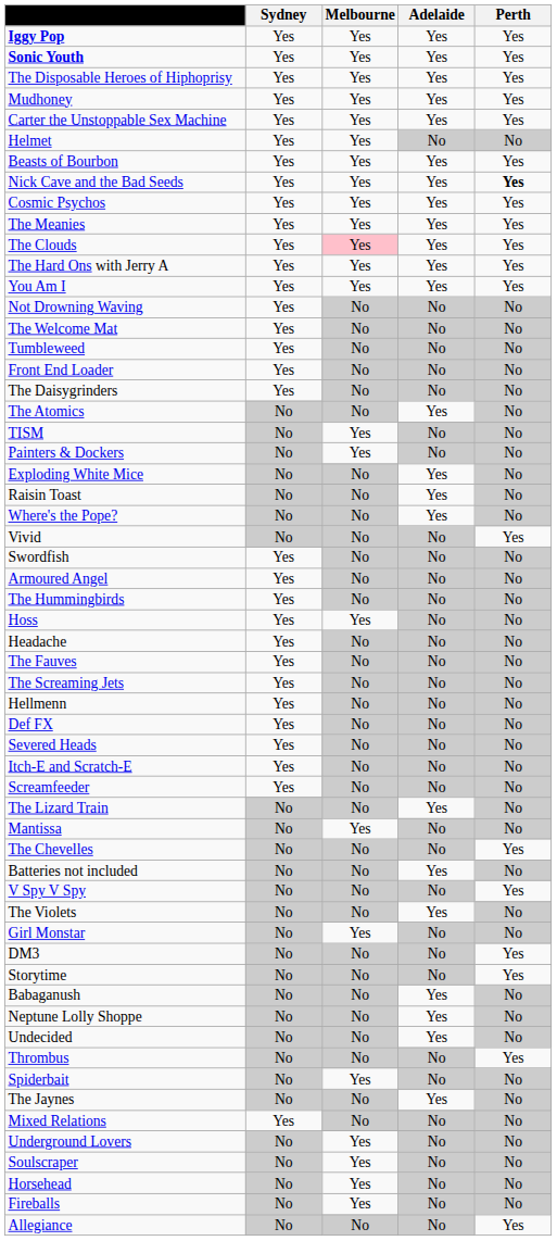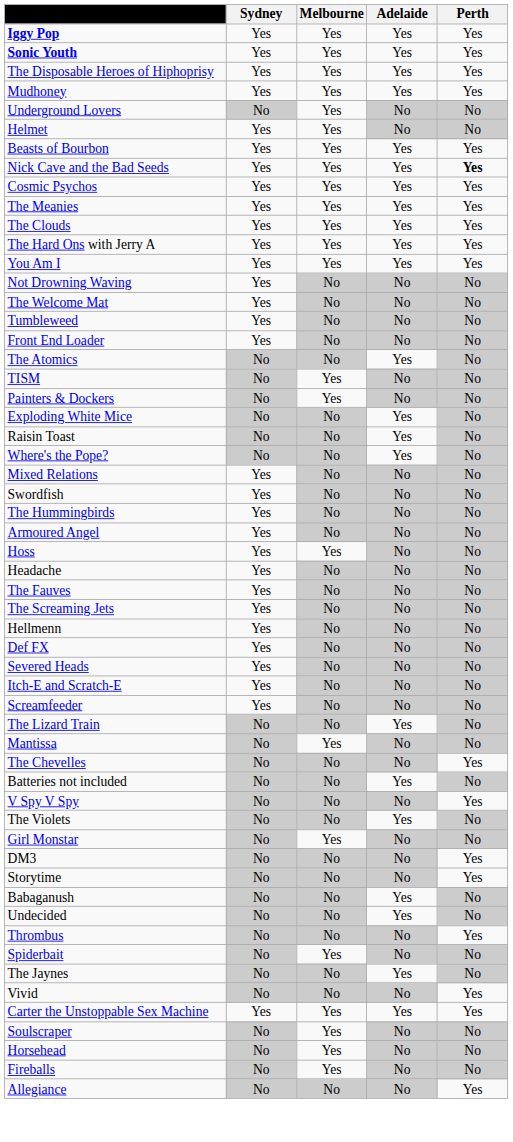 <table class="wikitable sortable" style="line-height:0.95em;">
 <tr>
 <th style="background:#000; width:44%;"> </th>
 <th style="width:14%;">Sydney</th>
 <th style="width:14%;">Melbourne</th>
 <th style="width:14%;">Adelaide</th>
 <th style="width:14%;">Perth</th>
 </tr>
 <tr align=center>
 <td align=left><strong><a href='#'>Iggy Pop</a></strong></td>
 <td>Yes</td>
 <td>Yes</td>
 <td>Yes</td>
 <td>Yes</td>
 </tr>
 <tr align=center>
 <td align=left><strong><a href='#'>Sonic Youth</a></strong></td>
 <td>Yes</td>
 <td>Yes</td>
 <td>Yes</td>
 <td>Yes</td>
 </tr>
 <tr align=center>
 <td align=left><a href='#'>The Disposable Heroes of Hiphoprisy</a></td>
 <td>Yes</td>
 <td>Yes</td>
 <td>Yes</td>
 <td>Yes</td>
 </tr>
 <tr align=center>
 <td align=left><a href='#'>Mudhoney</a></td>
 <td>Yes</td>
 <td>Yes</td>
 <td>Yes</td>
 <td>Yes</td>
 </tr>
 <tr align=center>
-<td align=left><a href='#'>Carter the Unstoppable Sex Machine</a></td>
+<td align=left><a href='#'>Underground Lovers</a></td>
+<td style="background:#ccc;">No</td>
 <td>Yes</td>
-<td>Yes</td>
-<td>Yes</td>
-<td>Yes</td>
+<td style="background:#ccc;">No</td>
+<td style="background:#ccc;">No</td>
 </tr>
 <tr align=center>
 <td align=left><a href='#'>Helmet</a></td>
 <td>Yes</td>
 <td>Yes</td>
 <td style="background:#ccc;">No</td>
 <td style="background:#ccc;">No</td>
 </tr>
 <tr align=center>
 <td align=left><a href='#'>Beasts of Bourbon</a></td>
 <td>Yes</td>
 <td>Yes</td>
 <td>Yes</td>
 <td>Yes</td>
 </tr>
 <tr align=center>
 <td align=left><a href='#'>Nick Cave and the Bad Seeds</a></td>
 <td>Yes</td>
 <td>Yes</td>
 <td>Yes</td>
 <td><strong>Yes</strong></td>
 </tr>
 <tr align=center>
 <td align=left><a href='#'>Cosmic Psychos</a></td>
 <td>Yes</td>
 <td>Yes</td>
 <td>Yes</td>
 <td>Yes</td>
 </tr>
 <tr align=center>
 <td align=left><a href='#'>The Meanies</a></td>
 <td>Yes</td>
 <td>Yes</td>
 <td>Yes</td>
 <td>Yes</td>
 </tr>
 <tr align=center>
 <td align=left><a href='#'>The Clouds</a></td>
 <td>Yes</td>
-<td style="background: pink;">Yes</td>
+<td>Yes</td>
 <td>Yes</td>
 <td>Yes</td>
 </tr>
 <tr align=center>
 <td align=left><a href='#'>The Hard Ons</a> with Jerry A</td>
 <td>Yes</td>
 <td>Yes</td>
 <td>Yes</td>
 <td>Yes</td>
 </tr>
 <tr align=center>
 <td align=left><a href='#'>You Am I</a></td>
 <td>Yes</td>
 <td>Yes</td>
 <td>Yes</td>
 <td>Yes</td>
 </tr>
 <tr align=center>
 <td align=left><a href='#'>Not Drowning Waving</a></td>
 <td>Yes</td>
 <td style="background:#ccc;">No</td>
 <td style="background:#ccc;">No</td>
 <td style="background:#ccc;">No</td>
 </tr>
 <tr align=center>
 <td align=left><a href='#'>The Welcome Mat</a></td>
 <td>Yes</td>
 <td style="background:#ccc;">No</td>
 <td style="background:#ccc;">No</td>
 <td style="background:#ccc;">No</td>
 </tr>
 <tr align=center>
 <td align=left><a href='#'>Tumbleweed</a></td>
 <td>Yes</td>
 <td style="background:#ccc;">No</td>
 <td style="background:#ccc;">No</td>
 <td style="background:#ccc;">No</td>
 </tr>
 <tr align=center>
 <td align=left><a href='#'>Front End Loader</a></td>
-<td>Yes</td>
-<td style="background:#ccc;">No</td>
-<td style="background:#ccc;">No</td>
-<td style="background:#ccc;">No</td>
-</tr>
-<tr align=center>
-<td align=left>The Daisygrinders</td>
 <td>Yes</td>
 <td style="background:#ccc;">No</td>
 <td style="background:#ccc;">No</td>
 <td style="background:#ccc;">No</td>
 </tr>
 <tr align=center>
 <td align=left><a href='#'>The Atomics</a></td>
 <td style="background:#ccc;">No</td>
 <td style="background:#ccc;">No</td>
 <td>Yes</td>
 <td style="background:#ccc;">No</td>
 </tr>
 <tr align=center>
 <td align=left><a href='#'>TISM</a></td>
 <td style="background:#ccc;">No</td>
 <td>Yes</td>
 <td style="background:#ccc;">No</td>
 <td style="background:#ccc;">No</td>
 </tr>
 <tr align=center>
 <td align=left><a href='#'>Painters & Dockers</a></td>
 <td style="background:#ccc;">No</td>
 <td>Yes</td>
 <td style="background:#ccc;">No</td>
 <td style="background:#ccc;">No</td>
 </tr>
 <tr align=center>
 <td align=left><a href='#'>Exploding White Mice</a></td>
 <td style="background:#ccc;">No</td>
 <td style="background:#ccc;">No</td>
 <td>Yes</td>
 <td style="background:#ccc;">No</td>
 </tr>
 <tr align=center>
 <td align=left>Raisin Toast</td>
 <td style="background:#ccc;">No</td>
 <td style="background:#ccc;">No</td>
 <td>Yes</td>
 <td style="background:#ccc;">No</td>
 </tr>
 <tr align=center>
 <td align=left><a href='#'>Where's the Pope?</a></td>
 <td style="background:#ccc;">No</td>
 <td style="background:#ccc;">No</td>
 <td>Yes</td>
 <td style="background:#ccc;">No</td>
 </tr>
 <tr align=center>
-<td align=left>Vivid</td>
+<td align=left><a href='#'>Mixed Relations</a></td>
+<td>Yes</td>
 <td style="background:#ccc;">No</td>
 <td style="background:#ccc;">No</td>
 <td style="background:#ccc;">No</td>
-<td>Yes</td>
 </tr>
 <tr align=center>
 <td align=left>Swordfish</td>
 <td>Yes</td>
 <td style="background:#ccc;">No</td>
 <td style="background:#ccc;">No</td>
 <td style="background:#ccc;">No</td>
 </tr>
 <tr align=center>
-<td align=left><a href='#'>Armoured Angel</a></td>
+<td align=left><a href='#'>The Hummingbirds</a></td>
 <td>Yes</td>
 <td style="background:#ccc;">No</td>
 <td style="background:#ccc;">No</td>
 <td style="background:#ccc;">No</td>
 </tr>
 <tr align=center>
-<td align=left><a href='#'>The Hummingbirds</a></td>
+<td align=left><a href='#'>Armoured Angel</a></td>
 <td>Yes</td>
 <td style="background:#ccc;">No</td>
 <td style="background:#ccc;">No</td>
 <td style="background:#ccc;">No</td>
 </tr>
 <tr align=center>
 <td align=left><a href='#'>Hoss</a></td>
 <td>Yes</td>
 <td>Yes</td>
 <td style="background:#ccc;">No</td>
 <td style="background:#ccc;">No</td>
 </tr>
 <tr align=center>
 <td align=left>Headache</td>
 <td>Yes</td>
 <td style="background:#ccc;">No</td>
 <td style="background:#ccc;">No</td>
 <td style="background:#ccc;">No</td>
 </tr>
 <tr align=center>
 <td align=left><a href='#'>The Fauves</a></td>
 <td>Yes</td>
 <td style="background:#ccc;">No</td>
 <td style="background:#ccc;">No</td>
 <td style="background:#ccc;">No</td>
 </tr>
 <tr align=center>
 <td align=left><a href='#'>The Screaming Jets</a></td>
 <td>Yes</td>
 <td style="background:#ccc;">No</td>
 <td style="background:#ccc;">No</td>
 <td style="background:#ccc;">No</td>
 </tr>
 <tr align=center>
 <td align=left>Hellmenn</td>
 <td>Yes</td>
 <td style="background:#ccc;">No</td>
 <td style="background:#ccc;">No</td>
 <td style="background:#ccc;">No</td>
 </tr>
 <tr align=center>
 <td align=left><a href='#'>Def FX</a></td>
 <td>Yes</td>
 <td style="background:#ccc;">No</td>
 <td style="background:#ccc;">No</td>
 <td style="background:#ccc;">No</td>
 </tr>
 <tr align=center>
 <td align=left><a href='#'>Severed Heads</a></td>
 <td>Yes</td>
 <td style="background:#ccc;">No</td>
 <td style="background:#ccc;">No</td>
 <td style="background:#ccc;">No</td>
 </tr>
 <tr align=center>
 <td align=left><a href='#'>Itch-E and Scratch-E</a></td>
 <td>Yes</td>
 <td style="background:#ccc;">No</td>
 <td style="background:#ccc;">No</td>
 <td style="background:#ccc;">No</td>
 </tr>
 <tr align=center>
 <td align=left><a href='#'>Screamfeeder</a></td>
 <td>Yes</td>
 <td style="background:#ccc;">No</td>
 <td style="background:#ccc;">No</td>
 <td style="background:#ccc;">No</td>
 </tr>
 <tr align=center>
 <td align=left><a href='#'>The Lizard Train</a></td>
 <td style="background:#ccc;">No</td>
 <td style="background:#ccc;">No</td>
 <td>Yes</td>
 <td style="background:#ccc;">No</td>
 </tr>
 <tr align=center>
 <td align=left><a href='#'>Mantissa</a></td>
 <td style="background:#ccc;">No</td>
 <td>Yes</td>
 <td style="background:#ccc;">No</td>
 <td style="background:#ccc;">No</td>
 </tr>
 <tr align=center>
 <td align=left><a href='#'>The Chevelles</a></td>
 <td style="background:#ccc;">No</td>
 <td style="background:#ccc;">No</td>
 <td style="background:#ccc;">No</td>
 <td>Yes</td>
 </tr>
 <tr align=center>
 <td align=left>Batteries not included</td>
 <td style="background:#ccc;">No</td>
 <td style="background:#ccc;">No</td>
 <td>Yes</td>
 <td style="background:#ccc;">No</td>
 </tr>
 <tr align=center>
 <td align=left><a href='#'>V Spy V Spy</a></td>
 <td style="background:#ccc;">No</td>
 <td style="background:#ccc;">No</td>
 <td style="background:#ccc;">No</td>
 <td>Yes</td>
 </tr>
 <tr align=center>
 <td align=left>The Violets</td>
 <td style="background:#ccc;">No</td>
 <td style="background:#ccc;">No</td>
 <td>Yes</td>
 <td style="background:#ccc;">No</td>
 </tr>
 <tr align=center>
 <td align=left><a href='#'>Girl Monstar</a></td>
 <td style="background:#ccc;">No</td>
 <td>Yes</td>
 <td style="background:#ccc;">No</td>
 <td style="background:#ccc;">No</td>
 </tr>
 <tr align=center>
 <td align=left>DM3</td>
 <td style="background:#ccc;">No</td>
 <td style="background:#ccc;">No</td>
 <td style="background:#ccc;">No</td>
 <td>Yes</td>
 </tr>
 <tr align=center>
 <td align=left>Storytime</td>
 <td style="background:#ccc;">No</td>
 <td style="background:#ccc;">No</td>
 <td style="background:#ccc;">No</td>
 <td>Yes</td>
 </tr>
 <tr align=center>
 <td align=left>Babaganush</td>
 <td style="background:#ccc;">No</td>
 <td style="background:#ccc;">No</td>
 <td>Yes</td>
 <td style="background:#ccc;">No</td>
 </tr>
 <tr align=center>
-<td align=left>Neptune Lolly Shoppe</td>
-<td style="background:#ccc;">No</td>
-<td style="background:#ccc;">No</td>
-<td>Yes</td>
-<td style="background:#ccc;">No</td>
-</tr>
-<tr align=center>
 <td align=left>Undecided</td>
 <td style="background:#ccc;">No</td>
 <td style="background:#ccc;">No</td>
 <td>Yes</td>
 <td style="background:#ccc;">No</td>
 </tr>
 <tr align=center>
 <td align=left><a href='#'>Thrombus</a></td>
 <td style="background:#ccc;">No</td>
 <td style="background:#ccc;">No</td>
 <td style="background:#ccc;">No</td>
 <td>Yes</td>
 </tr>
 <tr align=center>
 <td align=left><a href='#'>Spiderbait</a></td>
 <td style="background:#ccc;">No</td>
 <td>Yes</td>
 <td style="background:#ccc;">No</td>
 <td style="background:#ccc;">No</td>
 </tr>
 <tr align=center>
 <td align=left>The Jaynes</td>
 <td style="background:#ccc;">No</td>
 <td style="background:#ccc;">No</td>
 <td>Yes</td>
 <td style="background:#ccc;">No</td>
 </tr>
 <tr align=center>
-<td align=left><a href='#'>Mixed Relations</a></td>
-<td>Yes</td>
+<td align=left>Vivid</td>
 <td style="background:#ccc;">No</td>
 <td style="background:#ccc;">No</td>
 <td style="background:#ccc;">No</td>
+<td>Yes</td>
 </tr>
 <tr align=center>
-<td align=left><a href='#'>Underground Lovers</a></td>
-<td style="background:#ccc;">No</td>
+<td align=left><a href='#'>Carter the Unstoppable Sex Machine</a></td>
 <td>Yes</td>
-<td style="background:#ccc;">No</td>
-<td style="background:#ccc;">No</td>
+<td>Yes</td>
+<td>Yes</td>
+<td>Yes</td>
 </tr>
 <tr align=center>
 <td align=left><a href='#'>Soulscraper</a></td>
 <td style="background:#ccc;">No</td>
 <td>Yes</td>
 <td style="background:#ccc;">No</td>
 <td style="background:#ccc;">No</td>
 </tr>
 <tr align=center>
 <td align=left><a href='#'>Horsehead</a></td>
 <td style="background:#ccc;">No</td>
 <td>Yes</td>
 <td style="background:#ccc;">No</td>
 <td style="background:#ccc;">No</td>
 </tr>
 <tr align=center>
 <td align=left><a href='#'>Fireballs</a></td>
 <td style="background:#ccc;">No</td>
 <td>Yes</td>
 <td style="background:#ccc;">No</td>
 <td style="background:#ccc;">No</td>
 </tr>
 <tr align=center>
 <td align=left><a href='#'>Allegiance</a></td>
 <td style="background:#ccc;">No</td>
 <td style="background:#ccc;">No</td>
 <td style="background:#ccc;">No</td>
 <td>Yes</td>
 </tr>
 </table>
